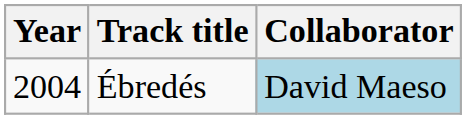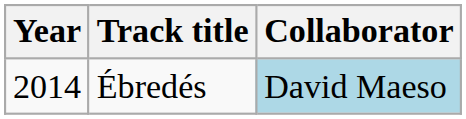 <table class="wikitable">
 <tr>
 <th>Year</th>
 <th>Track title</th>
 <th>Collaborator</th>
 </tr>
 <tr>
-<td>2004</td>
+<td>2014</td>
 <td>Ébredés</td>
 <td style="background: lightblue;">David Maeso</td>
 </tr>
 </table>
